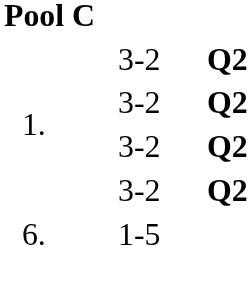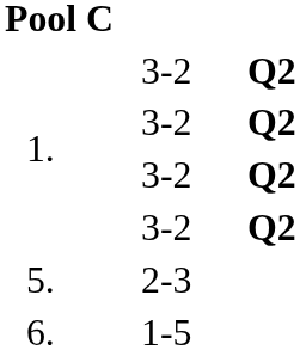 <table style="text-align:center">
 <tr>
 <td colspan=4 align=left><strong>Pool C</strong></td>
 </tr>
 <tr>
 <td width=30 rowspan=4>1.</td>
 <td align=left></td>
 <td width=60>3-2</td>
 <td><strong>Q2</strong></td>
 </tr>
 <tr>
 <td align=left></td>
 <td>3-2</td>
 <td><strong>Q2</strong></td>
 </tr>
 <tr>
 <td align=left></td>
 <td>3-2</td>
 <td><strong>Q2</strong></td>
 </tr>
 <tr>
 <td align=left></td>
 <td>3-2</td>
 <td><strong>Q2</strong></td>
 </tr>
 <tr>
+<td>5.</td>
+<td align=left></td>
+<td>2-3</td>
+<td></td>
+</tr>
+<tr>
 <td>6.</td>
 <td align=left></td>
 <td>1-5</td>
 <td></td>
 </tr>
 </table>
